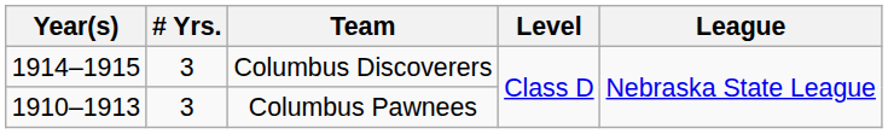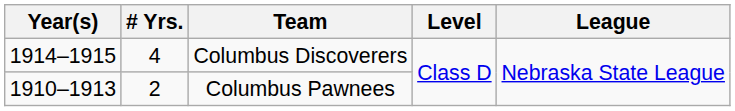 <table class="wikitable" style="text-align:center; font-size: 95%;">
 <tr>
 <th>Year(s)</th>
 <th># Yrs.</th>
 <th>Team</th>
 <th>Level</th>
 <th>League</th>
 </tr>
 <tr>
 <td>1914–1915</td>
-<td>3</td>
+<td>4</td>
 <td>Columbus Discoverers</td>
 <td rowspan=2><a href='#'>Class D</a></td>
 <td rowspan=2><a href='#'>Nebraska State League</a></td>
 </tr>
 <tr>
 <td>1910–1913</td>
-<td>3</td>
+<td>2</td>
 <td>Columbus Pawnees</td>
 </tr>
 </table>
